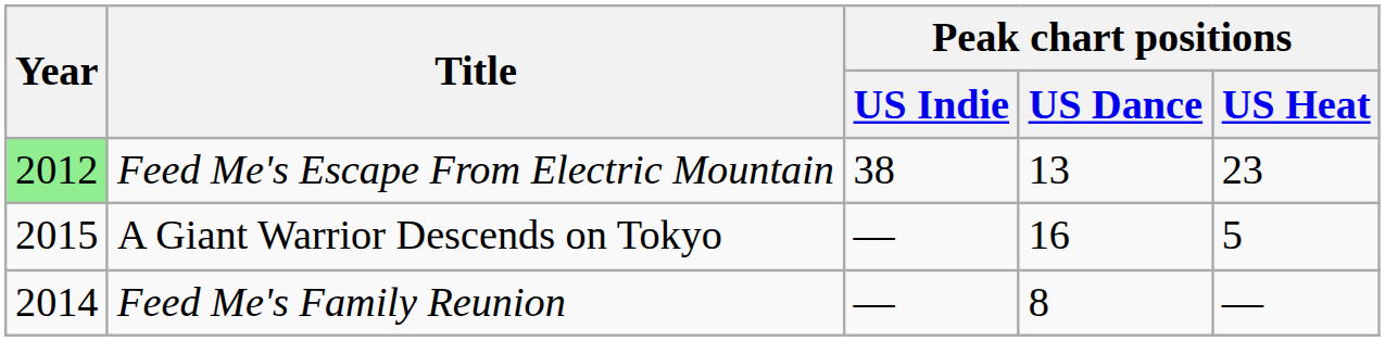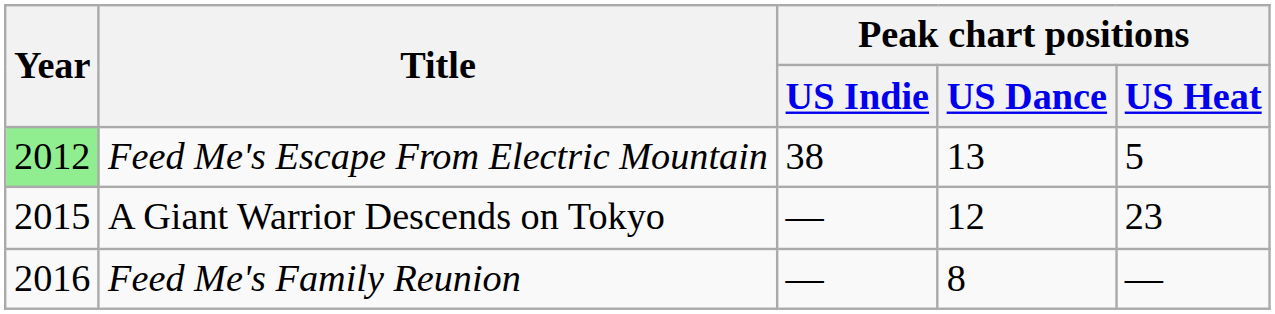 <table class="wikitable">
 <tr>
 <th rowspan="2">Year</th>
 <th rowspan="2">Title</th>
 <th colspan="3">Peak chart positions</th>
 </tr>
 <tr>
 <th><a href='#'>US Indie</a><br></th>
 <th><a href='#'>US Dance</a><br></th>
 <th><a href='#'>US Heat</a><br></th>
 </tr>
 <tr>
 <td style="background: lightgreen;">2012</td>
 <td><em>Feed Me's Escape From Electric Mountain</em></td>
 <td>38</td>
 <td>13</td>
-<td>23</td>
+<td>5</td>
 </tr>
 <tr>
 <td>2015</td>
 <td>A Giant Warrior Descends on Tokyo</td>
 <td>—</td>
-<td>16</td>
-<td>5</td>
+<td>12</td>
+<td>23</td>
 </tr>
 <tr>
-<td>2014</td>
+<td>2016</td>
 <td><em>Feed Me's Family Reunion</em></td>
 <td>—</td>
 <td>8</td>
 <td>—</td>
 </tr>
 </table>
